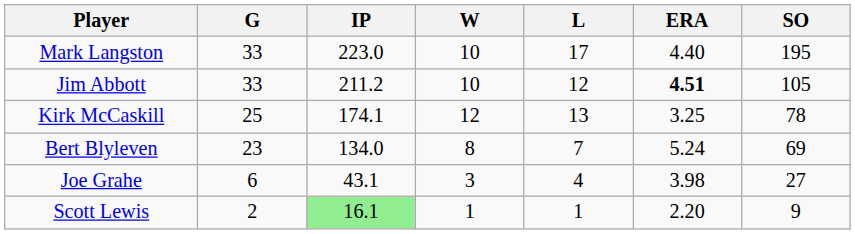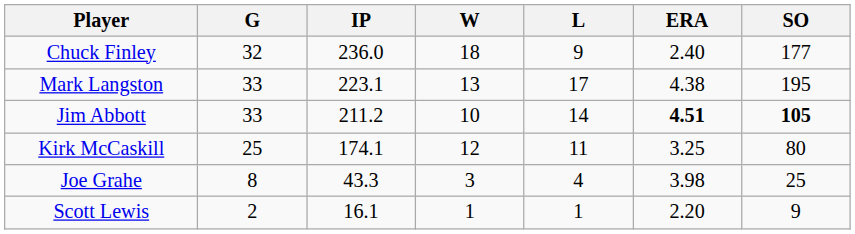 <table class="wikitable sortable">
 <tr>
 <th bgcolor="#DDDDFF" width="16%">Player</th>
 <th bgcolor="#DDDDFF" width="9%">G</th>
 <th bgcolor="#DDDDFF" width="9%">IP</th>
 <th bgcolor="#DDDDFF" width="9%">W</th>
 <th bgcolor="#DDDDFF" width="9%">L</th>
 <th bgcolor="#DDDDFF" width="9%">ERA</th>
 <th bgcolor="#DDDDFF" width="9%">SO</th>
 </tr>
+<tr align="center">
+<td><a href='#'>Chuck Finley</a></td>
+<td>32</td>
+<td>236.0</td>
+<td>18</td>
+<td>9</td>
+<td>2.40</td>
+<td>177</td>
+</tr>
 <tr align=center>
 <td><a href='#'>Mark Langston</a></td>
 <td>33</td>
-<td>223.0</td>
-<td>10</td>
+<td>223.1</td>
+<td>13</td>
 <td>17</td>
-<td>4.40</td>
+<td>4.38</td>
 <td>195</td>
 </tr>
 <tr align=center>
 <td><a href='#'>Jim Abbott</a></td>
 <td>33</td>
 <td>211.2</td>
 <td>10</td>
-<td>12</td>
+<td>14</td>
 <td><strong>4.51</strong></td>
-<td>105</td>
+<td><strong>105</strong></td>
 </tr>
 <tr align=center>
 <td><a href='#'>Kirk McCaskill</a></td>
 <td>25</td>
 <td>174.1</td>
 <td>12</td>
-<td>13</td>
+<td>11</td>
 <td>3.25</td>
-<td>78</td>
-</tr>
-<tr align=center>
-<td><a href='#'>Bert Blyleven</a></td>
-<td>23</td>
-<td>134.0</td>
-<td>8</td>
-<td>7</td>
-<td>5.24</td>
-<td>69</td>
+<td>80</td>
 </tr>
 <tr align=center>
 <td><a href='#'>Joe Grahe</a></td>
-<td>6</td>
-<td>43.1</td>
+<td>8</td>
+<td>43.3</td>
 <td>3</td>
 <td>4</td>
 <td>3.98</td>
-<td>27</td>
+<td>25</td>
 </tr>
 <tr align=center>
 <td><a href='#'>Scott Lewis</a></td>
 <td>2</td>
-<td style="background: lightgreen;">16.1</td>
+<td>16.1</td>
 <td>1</td>
 <td>1</td>
 <td>2.20</td>
 <td>9</td>
 </tr>
 </table>
